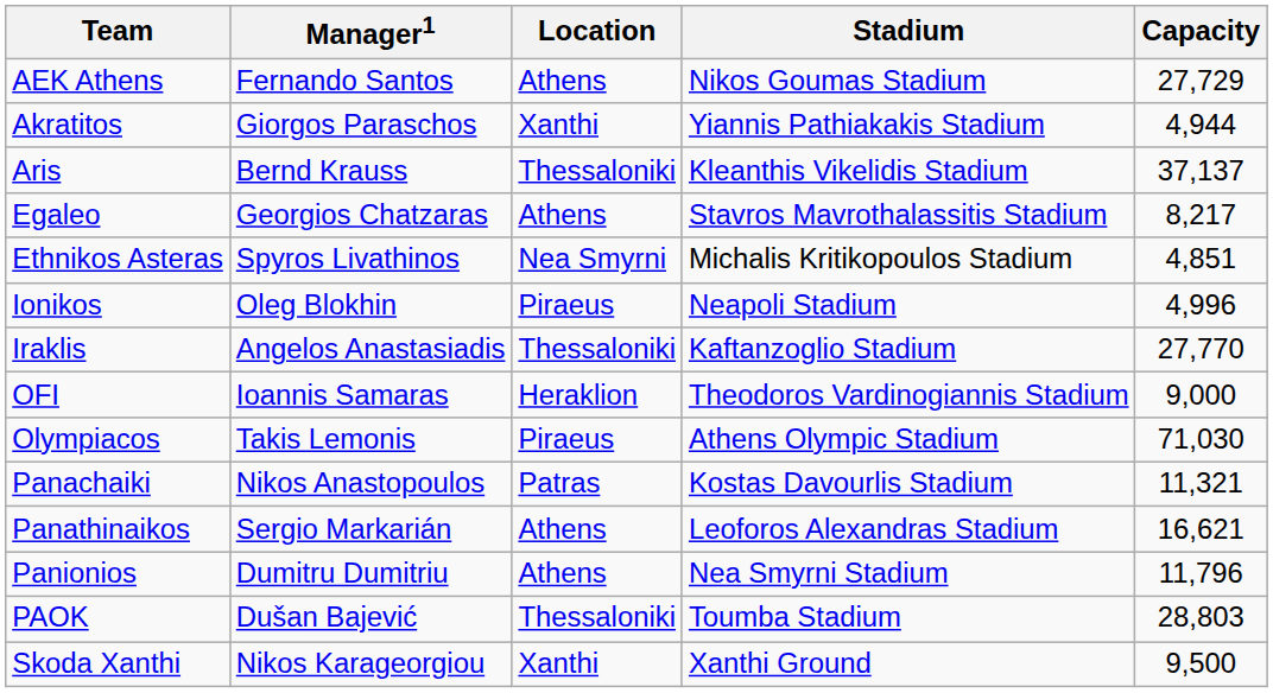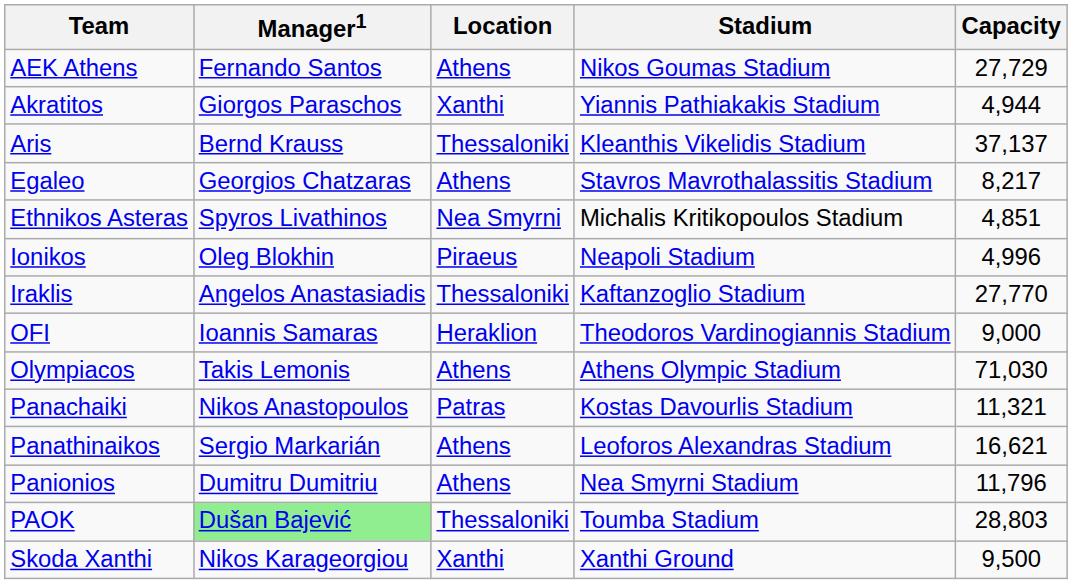 <table class="wikitable sortable" style="text-align: left;">
 <tr>
 <th>Team</th>
 <th>Manager<sup>1</sup></th>
 <th>Location</th>
 <th>Stadium</th>
 <th>Capacity</th>
 </tr>
 <tr>
 <td><a href='#'>AEK Athens</a></td>
 <td> <a href='#'>Fernando Santos</a></td>
 <td><a href='#'>Athens</a></td>
 <td><a href='#'>Nikos Goumas Stadium</a></td>
 <td align="center">27,729</td>
 </tr>
 <tr>
 <td><a href='#'>Akratitos</a></td>
 <td> <a href='#'>Giorgos Paraschos</a></td>
 <td><a href='#'>Xanthi</a></td>
 <td><a href='#'>Yiannis Pathiakakis Stadium</a></td>
 <td align="center">4,944</td>
 </tr>
 <tr>
 <td><a href='#'>Aris</a></td>
 <td> <a href='#'>Bernd Krauss</a></td>
 <td><a href='#'>Thessaloniki</a></td>
 <td><a href='#'>Kleanthis Vikelidis Stadium</a></td>
 <td align="center">37,137</td>
 </tr>
 <tr>
 <td><a href='#'>Egaleo</a></td>
 <td> <a href='#'>Georgios Chatzaras</a></td>
 <td><a href='#'>Athens</a></td>
 <td><a href='#'>Stavros Mavrothalassitis Stadium</a></td>
 <td align="center">8,217</td>
 </tr>
 <tr>
 <td><a href='#'>Ethnikos Asteras</a></td>
 <td> <a href='#'>Spyros Livathinos</a></td>
 <td><a href='#'>Nea Smyrni</a></td>
 <td>Michalis Kritikopoulos Stadium</td>
 <td align="center">4,851</td>
 </tr>
 <tr>
 <td><a href='#'>Ionikos</a></td>
 <td> <a href='#'>Oleg Blokhin</a></td>
 <td><a href='#'>Piraeus</a></td>
 <td><a href='#'>Neapoli Stadium</a></td>
 <td align="center">4,996</td>
 </tr>
 <tr>
 <td><a href='#'>Iraklis</a></td>
 <td> <a href='#'>Angelos Anastasiadis</a></td>
 <td><a href='#'>Thessaloniki</a></td>
 <td><a href='#'>Kaftanzoglio Stadium</a></td>
 <td align="center">27,770</td>
 </tr>
 <tr>
 <td><a href='#'>OFI</a></td>
 <td> <a href='#'>Ioannis Samaras</a></td>
 <td><a href='#'>Heraklion</a></td>
 <td><a href='#'>Theodoros Vardinogiannis Stadium</a></td>
 <td align="center">9,000</td>
 </tr>
 <tr>
 <td><a href='#'>Olympiacos</a></td>
 <td> <a href='#'>Takis Lemonis</a></td>
-<td><a href='#'>Piraeus</a></td>
+<td><a href='#'>Athens</a></td>
 <td><a href='#'>Athens Olympic Stadium</a></td>
 <td align="center">71,030</td>
 </tr>
 <tr>
 <td><a href='#'>Panachaiki</a></td>
 <td> <a href='#'>Nikos Anastopoulos</a></td>
 <td><a href='#'>Patras</a></td>
 <td><a href='#'>Kostas Davourlis Stadium</a></td>
 <td align="center">11,321</td>
 </tr>
 <tr>
 <td><a href='#'>Panathinaikos</a></td>
 <td> <a href='#'>Sergio Markarián</a></td>
 <td><a href='#'>Athens</a></td>
 <td><a href='#'>Leoforos Alexandras Stadium</a></td>
 <td align="center">16,621</td>
 </tr>
 <tr>
 <td><a href='#'>Panionios</a></td>
 <td> <a href='#'>Dumitru Dumitriu</a></td>
 <td><a href='#'>Athens</a></td>
 <td><a href='#'>Nea Smyrni Stadium</a></td>
 <td align="center">11,796</td>
 </tr>
 <tr>
 <td><a href='#'>PAOK</a></td>
-<td> <a href='#'>Dušan Bajević</a></td>
+<td style="background: lightgreen;"> <a href='#'>Dušan Bajević</a></td>
 <td><a href='#'>Thessaloniki</a></td>
 <td><a href='#'>Toumba Stadium</a></td>
 <td align="center">28,803</td>
 </tr>
 <tr>
 <td><a href='#'>Skoda Xanthi</a></td>
 <td> <a href='#'>Nikos Karageorgiou</a></td>
 <td><a href='#'>Xanthi</a></td>
 <td><a href='#'>Xanthi Ground</a></td>
 <td align="center">9,500</td>
 </tr>
 </table>
